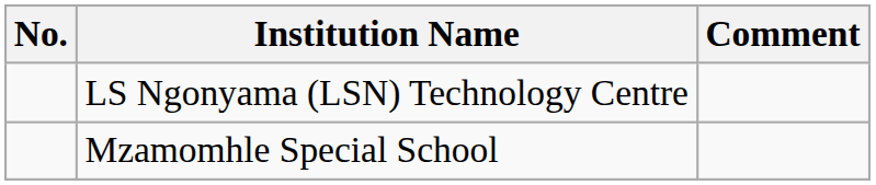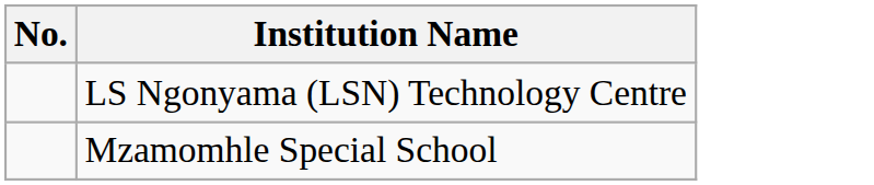 <table class="wikitable">
 <tr>
 <th>No.</th>
 <th>Institution Name</th>
-<th>Comment</th>
 </tr>
 <tr>
 <td></td>
 <td>LS Ngonyama (LSN) Technology Centre</td>
-<td></td>
 </tr>
 <tr>
 <td></td>
 <td>Mzamomhle Special School</td>
-<td></td>
 </tr>
 </table>
